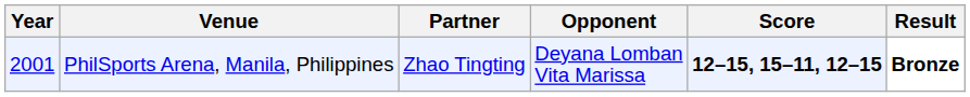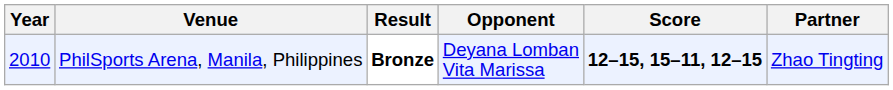 <table class="sortable wikitable" style="font-size: 90%;">
 <tr>
 <th>Year</th>
 <th>Venue</th>
-<th>Partner</th>
+<th>Result</th>
 <th>Opponent</th>
 <th>Score</th>
-<th>Result</th>
+<th>Partner</th>
 </tr>
 <tr style="background:#ECF2FF">
-<td align="center"><a href='#'>2001</a></td>
+<td align="center"><a href='#'>2010</a></td>
 <td align="left"><a href='#'>PhilSports Arena</a>, <a href='#'>Manila</a>, Philippines</td>
-<td align="left"> <a href='#'>Zhao Tingting</a></td>
+<td style="text-align:left; background:white"> <strong>Bronze</strong></td>
 <td align="left"> <a href='#'>Deyana Lomban</a><br> <a href='#'>Vita Marissa</a></td>
 <td align="left"><strong>12–15, 15–11, 12–15</strong></td>
-<td style="text-align:left; background:white"> <strong>Bronze</strong></td>
+<td align="left"> <a href='#'>Zhao Tingting</a></td>
 </tr>
 </table>
